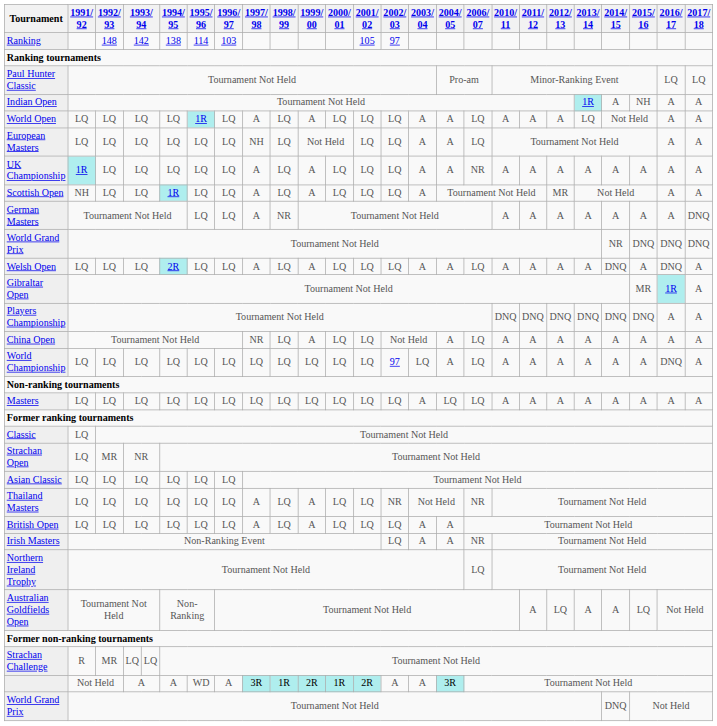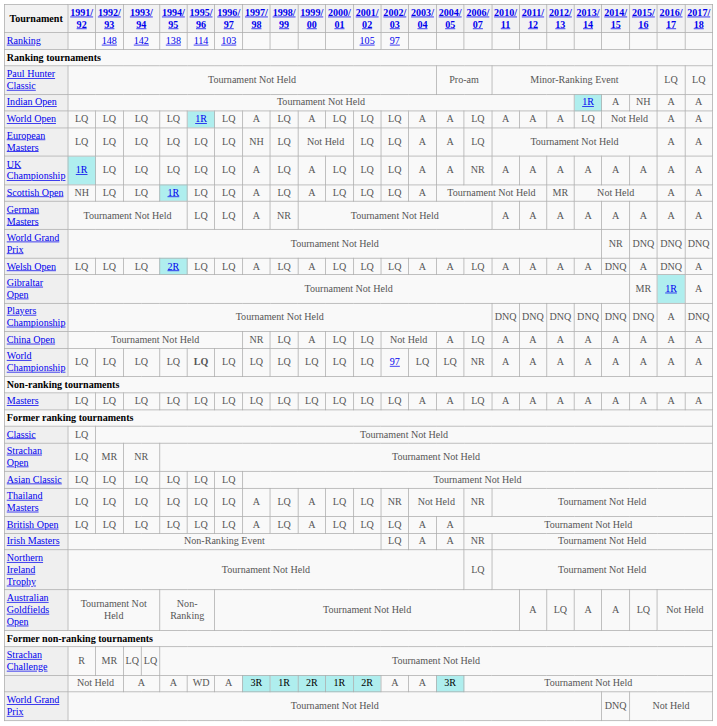 <table class="wikitable" style="font-size:85%;">
 <tr>
 <th>Tournament</th>
 <th><a href='#'>1991/<br>92</a></th>
 <th><a href='#'>1992/<br>93</a></th>
 <th colspan="2"><a href='#'>1993/<br>94</a></th>
 <th><a href='#'>1994/<br>95</a></th>
 <th><a href='#'>1995/<br>96</a></th>
 <th><a href='#'>1996/<br>97</a></th>
 <th><a href='#'>1997/<br>98</a></th>
 <th><a href='#'>1998/<br>99</a></th>
 <th><a href='#'>1999/<br>00</a></th>
 <th><a href='#'>2000/<br>01</a></th>
 <th><a href='#'>2001/<br>02</a></th>
 <th><a href='#'>2002/<br>03</a></th>
 <th><a href='#'>2003/<br>04</a></th>
 <th><a href='#'>2004/<br>05</a></th>
 <th><a href='#'>2006/<br>07</a></th>
 <th><a href='#'>2010/<br>11</a></th>
 <th><a href='#'>2011/<br>12</a></th>
 <th><a href='#'>2012/<br>13</a></th>
 <th><a href='#'>2013/<br>14</a></th>
 <th><a href='#'>2014/<br>15</a></th>
 <th><a href='#'>2015/<br>16</a></th>
 <th><a href='#'>2016/<br>17</a></th>
 <th><a href='#'>2017/<br>18</a></th>
 </tr>
 <tr>
 <td style="background:#EFEFEF;"><a href='#'>Ranking</a></td>
 <td align="center"></td>
 <td align="center"><a href='#'>148</a></td>
 <td align="center" colspan="2"><a href='#'>142</a></td>
 <td align="center"><a href='#'>138</a></td>
 <td align="center"><a href='#'>114</a></td>
 <td align="center"><a href='#'>103</a></td>
 <td align="center"></td>
 <td align="center"></td>
 <td align="center"></td>
 <td align="center"></td>
 <td align="center"><a href='#'>105</a></td>
 <td align="center"><a href='#'>97</a></td>
 <td align="center"></td>
 <td align="center"></td>
 <td align="center"></td>
 <td align="center"></td>
 <td align="center"></td>
 <td align="center"></td>
 <td align="center"></td>
 <td align="center"></td>
 <td align="center"></td>
 <td align="center"></td>
 <td align="center"></td>
 </tr>
 <tr>
 <td colspan="30"><strong>Ranking tournaments</strong></td>
 </tr>
 <tr>
 <td style="background:#EFEFEF;"><a href='#'>Paul Hunter Classic</a></td>
 <td align="center" colspan="14" style="color:#555555;">Tournament Not Held</td>
 <td align="center" colspan="2" style="color:#555555;">Pro-am</td>
 <td align="center" colspan="6" style="color:#555555;">Minor-Ranking Event</td>
 <td align="center" style="color:#555555;">LQ</td>
 <td align="center" style="color:#555555;">LQ</td>
 </tr>
 <tr>
 <td style="background:#EFEFEF;"><a href='#'>Indian Open</a></td>
 <td align="center" colspan="19" style="color:#555555;">Tournament Not Held</td>
 <td align="center" style="background:#afeeee;"><a href='#'>1R</a></td>
 <td align="center" style="color:#555555;">A</td>
 <td align="center" style="color:#555555;">NH</td>
 <td align="center" style="color:#555555;">A</td>
 <td align="center" style="color:#555555;">A</td>
 </tr>
 <tr>
 <td style="background:#EFEFEF;"><a href='#'>World Open</a></td>
 <td align="center" style="color:#555555;">LQ</td>
 <td align="center" style="color:#555555;">LQ</td>
 <td align="center" colspan="2" style="color:#555555;">LQ</td>
 <td align="center" style="color:#555555;">LQ</td>
 <td align="center" style="background:#afeeee;"><a href='#'>1R</a></td>
 <td align="center" style="color:#555555;">LQ</td>
 <td align="center" style="color:#555555;">A</td>
 <td align="center" style="color:#555555;">LQ</td>
 <td align="center" style="color:#555555;">A</td>
 <td align="center" style="color:#555555;">LQ</td>
 <td align="center" style="color:#555555;">LQ</td>
 <td align="center" style="color:#555555;">LQ</td>
 <td align="center" style="color:#555555;">A</td>
 <td align="center" style="color:#555555;">A</td>
 <td align="center" style="color:#555555;">LQ</td>
 <td align="center" style="color:#555555;">A</td>
 <td align="center" style="color:#555555;">A</td>
 <td align="center" style="color:#555555;">A</td>
 <td align="center" style="color:#555555;">LQ</td>
 <td align="center" colspan="2" style="color:#555555;">Not Held</td>
 <td align="center" style="color:#555555;">A</td>
 <td align="center" style="color:#555555;">A</td>
 </tr>
 <tr>
 <td style="background:#EFEFEF;"><a href='#'>European Masters</a></td>
 <td align="center" style="color:#555555;">LQ</td>
 <td align="center" style="color:#555555;">LQ</td>
 <td align="center" colspan="2" style="color:#555555;">LQ</td>
 <td align="center" style="color:#555555;">LQ</td>
 <td align="center" style="color:#555555;">LQ</td>
 <td align="center" style="color:#555555;">LQ</td>
 <td align="center" style="color:#555555;">NH</td>
 <td align="center" style="color:#555555;">LQ</td>
 <td align="center" colspan="2" style="color:#555555;">Not Held</td>
 <td align="center" style="color:#555555;">LQ</td>
 <td align="center" style="color:#555555;">LQ</td>
 <td align="center" style="color:#555555;">A</td>
 <td align="center" style="color:#555555;">A</td>
 <td align="center" style="color:#555555;">LQ</td>
 <td align="center" colspan="6" style="color:#555555;">Tournament Not Held</td>
 <td align="center" style="color:#555555;">A</td>
 <td align="center" style="color:#555555;">A</td>
 </tr>
 <tr>
 <td style="background:#EFEFEF;"><a href='#'>UK Championship</a></td>
 <td align="center" style="background:#afeeee;"><a href='#'>1R</a></td>
 <td align="center" style="color:#555555;">LQ</td>
 <td align="center" colspan="2" style="color:#555555;">LQ</td>
 <td align="center" style="color:#555555;">LQ</td>
 <td align="center" style="color:#555555;">LQ</td>
 <td align="center" style="color:#555555;">LQ</td>
 <td align="center" style="color:#555555;">A</td>
 <td align="center" style="color:#555555;">LQ</td>
 <td align="center" style="color:#555555;">A</td>
 <td align="center" style="color:#555555;">LQ</td>
 <td align="center" style="color:#555555;">LQ</td>
 <td align="center" style="color:#555555;">LQ</td>
 <td align="center" style="color:#555555;">A</td>
 <td align="center" style="color:#555555;">A</td>
 <td align="center" style="color:#555555;">NR</td>
 <td align="center" style="color:#555555;">A</td>
 <td align="center" style="color:#555555;">A</td>
 <td align="center" style="color:#555555;">A</td>
 <td align="center" style="color:#555555;">A</td>
 <td align="center" style="color:#555555;">A</td>
 <td align="center" style="color:#555555;">A</td>
 <td align="center" style="color:#555555;">A</td>
 <td align="center" style="color:#555555;">A</td>
 </tr>
 <tr>
 <td style="background:#EFEFEF;"><a href='#'>Scottish Open</a></td>
 <td align="center" style="color:#555555;">NH</td>
 <td align="center" style="color:#555555;">LQ</td>
 <td align="center" colspan="2" style="color:#555555;">LQ</td>
 <td align="center" style="background:#afeeee;"><a href='#'>1R</a></td>
 <td align="center" style="color:#555555;">LQ</td>
 <td align="center" style="color:#555555;">LQ</td>
 <td align="center" style="color:#555555;">A</td>
 <td align="center" style="color:#555555;">LQ</td>
 <td align="center" style="color:#555555;">A</td>
 <td align="center" style="color:#555555;">LQ</td>
 <td align="center" style="color:#555555;">LQ</td>
 <td align="center" style="color:#555555;">LQ</td>
 <td align="center" style="color:#555555;">A</td>
 <td align="center" colspan="4" style="color:#555555;">Tournament Not Held</td>
 <td align="center" style="color:#555555;">MR</td>
 <td align="center" colspan="3" style="color:#555555;">Not Held</td>
 <td align="center" style="color:#555555;">A</td>
 <td align="center" style="color:#555555;">A</td>
 </tr>
 <tr>
 <td style="background:#EFEFEF;"><a href='#'>German Masters</a></td>
 <td align="center" colspan="5" style="color:#555555;">Tournament Not Held</td>
 <td align="center" style="color:#555555;">LQ</td>
 <td align="center" style="color:#555555;">LQ</td>
 <td align="center" style="color:#555555;">A</td>
 <td align="center" style="color:#555555;">NR</td>
 <td align="center" colspan="7" style="color:#555555;">Tournament Not Held</td>
 <td align="center" style="color:#555555;">A</td>
 <td align="center" style="color:#555555;">A</td>
 <td align="center" style="color:#555555;">A</td>
 <td align="center" style="color:#555555;">A</td>
 <td align="center" style="color:#555555;">A</td>
 <td align="center" style="color:#555555;">A</td>
 <td align="center" style="color:#555555;">A</td>
-<td align="center" style="color:#555555;">DNQ</td>
+<td align="center" style="color:#555555;">A</td>
 </tr>
 <tr>
 <td style="background:#EFEFEF;"><a href='#'>World Grand Prix</a></td>
 <td align="center" colspan="20" style="color:#555555;">Tournament Not Held</td>
 <td align="center" style="color:#555555;">NR</td>
 <td align="center" style="color:#555555;">DNQ</td>
 <td align="center" style="color:#555555;">DNQ</td>
 <td align="center" style="color:#555555;">DNQ</td>
 </tr>
 <tr>
 <td style="background:#EFEFEF;"><a href='#'>Welsh Open</a></td>
 <td align="center" style="color:#555555;">LQ</td>
 <td align="center" style="color:#555555;">LQ</td>
 <td align="center" colspan="2" style="color:#555555;">LQ</td>
 <td align="center" style="background:#afeeee;"><a href='#'>2R</a></td>
 <td align="center" style="color:#555555;">LQ</td>
 <td align="center" style="color:#555555;">LQ</td>
 <td align="center" style="color:#555555;">A</td>
 <td align="center" style="color:#555555;">LQ</td>
 <td align="center" style="color:#555555;">A</td>
 <td align="center" style="color:#555555;">LQ</td>
 <td align="center" style="color:#555555;">LQ</td>
 <td align="center" style="color:#555555;">LQ</td>
 <td align="center" style="color:#555555;">A</td>
 <td align="center" style="color:#555555;">A</td>
 <td align="center" style="color:#555555;">LQ</td>
 <td align="center" style="color:#555555;">A</td>
 <td align="center" style="color:#555555;">A</td>
 <td align="center" style="color:#555555;">A</td>
 <td align="center" style="color:#555555;">A</td>
 <td align="center" style="color:#555555;">DNQ</td>
 <td align="center" style="color:#555555;">A</td>
 <td align="center" style="color:#555555;">DNQ</td>
 <td align="center" style="color:#555555;">A</td>
 </tr>
 <tr>
 <td style="background:#EFEFEF;"><a href='#'>Gibraltar Open</a></td>
 <td align="center" colspan="21" style="color:#555555;">Tournament Not Held</td>
 <td align="center" style="color:#555555;">MR</td>
 <td align="center" style="background:#afeeee;"><a href='#'>1R</a></td>
 <td align="center" style="color:#555555;">A</td>
 </tr>
 <tr>
 <td style="background:#EFEFEF;"><a href='#'>Players Championship</a></td>
 <td align="center" colspan="16" style="color:#555555;">Tournament Not Held</td>
 <td align="center" style="color:#555555;">DNQ</td>
 <td align="center" style="color:#555555;">DNQ</td>
 <td align="center" style="color:#555555;">DNQ</td>
 <td align="center" style="color:#555555;">DNQ</td>
 <td align="center" style="color:#555555;">DNQ</td>
 <td align="center" style="color:#555555;">DNQ</td>
 <td align="center" style="color:#555555;">A</td>
-<td align="center" style="color:#555555;">A</td>
+<td align="center" style="color:#555555;">DNQ</td>
 </tr>
 <tr>
 <td style="background:#EFEFEF;"><a href='#'>China Open</a></td>
 <td align="center" colspan="7" style="color:#555555;">Tournament Not Held</td>
 <td align="center" style="color:#555555;">NR</td>
 <td align="center" style="color:#555555;">LQ</td>
 <td align="center" style="color:#555555;">A</td>
 <td align="center" style="color:#555555;">LQ</td>
 <td align="center" style="color:#555555;">LQ</td>
 <td align="center" colspan="2" style="color:#555555;">Not Held</td>
 <td align="center" style="color:#555555;">A</td>
 <td align="center" style="color:#555555;">LQ</td>
 <td align="center" style="color:#555555;">A</td>
 <td align="center" style="color:#555555;">A</td>
 <td align="center" style="color:#555555;">A</td>
 <td align="center" style="color:#555555;">A</td>
 <td align="center" style="color:#555555;">A</td>
 <td align="center" style="color:#555555;">A</td>
 <td align="center" style="color:#555555;">A</td>
 <td align="center" style="color:#555555;">A</td>
 </tr>
 <tr>
 <td style="background:#EFEFEF;"><a href='#'>World Championship</a></td>
 <td align="center" style="color:#555555;">LQ</td>
 <td align="center" style="color:#555555;">LQ</td>
 <td align="center" colspan="2" style="color:#555555;">LQ</td>
 <td align="center" style="color:#555555;">LQ</td>
-<td align="center" style="color:#555555;">LQ</td>
+<td align="center" style="color:#555555;"><strong>LQ</strong></td>
 <td align="center" style="color:#555555;">LQ</td>
 <td align="center" style="color:#555555;">LQ</td>
 <td align="center" style="color:#555555;">LQ</td>
 <td align="center" style="color:#555555;">LQ</td>
 <td align="center" style="color:#555555;">LQ</td>
 <td align="center" style="color:#555555;">LQ</td>
 <td align="center"><a href='#'>97</a></td>
 <td align="center" style="color:#555555;">LQ</td>
-<td align="center" style="color:#555555;">A</td>
 <td align="center" style="color:#555555;">LQ</td>
+<td align="center" style="color:#555555;">NR</td>
 <td align="center" style="color:#555555;">A</td>
 <td align="center" style="color:#555555;">A</td>
 <td align="center" style="color:#555555;">A</td>
 <td align="center" style="color:#555555;">A</td>
 <td align="center" style="color:#555555;">A</td>
 <td align="center" style="color:#555555;">A</td>
-<td align="center" style="color:#555555;">DNQ</td>
+<td align="center" style="color:#555555;">A</td>
 <td align="center" style="color:#555555;">A</td>
 </tr>
 <tr>
 <td colspan="30"><strong>Non-ranking tournaments</strong></td>
 </tr>
 <tr>
 <td style="background:#EFEFEF;"><a href='#'>Masters</a></td>
 <td align="center" style="color:#555555;">LQ</td>
 <td align="center" style="color:#555555;">LQ</td>
 <td align="center" colspan="2" style="color:#555555;">LQ</td>
 <td align="center" style="color:#555555;">LQ</td>
 <td align="center" style="color:#555555;">LQ</td>
 <td align="center" style="color:#555555;">LQ</td>
 <td align="center" style="color:#555555;">LQ</td>
 <td align="center" style="color:#555555;">LQ</td>
 <td align="center" style="color:#555555;">LQ</td>
 <td align="center" style="color:#555555;">LQ</td>
 <td align="center" style="color:#555555;">LQ</td>
 <td align="center" style="color:#555555;">LQ</td>
 <td align="center" style="color:#555555;">A</td>
-<td align="center" style="color:#555555;">LQ</td>
+<td align="center" style="color:#555555;">A</td>
 <td align="center" style="color:#555555;">LQ</td>
 <td align="center" style="color:#555555;">A</td>
 <td align="center" style="color:#555555;">A</td>
 <td align="center" style="color:#555555;">A</td>
 <td align="center" style="color:#555555;">A</td>
 <td align="center" style="color:#555555;">A</td>
 <td align="center" style="color:#555555;">A</td>
 <td align="center" style="color:#555555;">A</td>
 <td align="center" style="color:#555555;">A</td>
 </tr>
 <tr>
 <td colspan="30"><strong>Former ranking tournaments</strong></td>
 </tr>
 <tr>
 <td style="background:#EFEFEF;"><a href='#'>Classic</a></td>
 <td align="center" style="color:#555555;">LQ</td>
 <td align="center" colspan="30" style="color:#555555;">Tournament Not Held</td>
 </tr>
 <tr>
 <td style="background:#EFEFEF;"><a href='#'>Strachan Open</a></td>
 <td align="center" style="color:#555555;">LQ</td>
 <td align="center" style="color:#555555;">MR</td>
 <td align="center" colspan="2" style="color:#555555;">NR</td>
 <td align="center" colspan="30" style="color:#555555;">Tournament Not Held</td>
 </tr>
 <tr>
 <td style="background:#EFEFEF;"><a href='#'>Asian Classic</a></td>
 <td align="center" style="color:#555555;">LQ</td>
 <td align="center" style="color:#555555;">LQ</td>
 <td align="center" colspan="2" style="color:#555555;">LQ</td>
 <td align="center" style="color:#555555;">LQ</td>
 <td align="center" style="color:#555555;">LQ</td>
 <td align="center" style="color:#555555;">LQ</td>
 <td align="center" colspan="30" style="color:#555555;">Tournament Not Held</td>
 </tr>
 <tr>
 <td style="background:#EFEFEF;"><a href='#'>Thailand Masters</a></td>
 <td align="center" style="color:#555555;">LQ</td>
 <td align="center" style="color:#555555;">LQ</td>
 <td align="center" colspan="2" style="color:#555555;">LQ</td>
 <td align="center" style="color:#555555;">LQ</td>
 <td align="center" style="color:#555555;">LQ</td>
 <td align="center" style="color:#555555;">LQ</td>
 <td align="center" style="color:#555555;">A</td>
 <td align="center" style="color:#555555;">LQ</td>
 <td align="center" style="color:#555555;">A</td>
 <td align="center" style="color:#555555;">LQ</td>
 <td align="center" style="color:#555555;">LQ</td>
 <td align="center" style="color:#555555;">NR</td>
 <td align="center" colspan="2" style="color:#555555;">Not Held</td>
 <td align="center" style="color:#555555;">NR</td>
 <td align="center" colspan="30" style="color:#555555;">Tournament Not Held</td>
 </tr>
 <tr>
 <td style="background:#EFEFEF;"><a href='#'>British Open</a></td>
 <td align="center" style="color:#555555;">LQ</td>
 <td align="center" style="color:#555555;">LQ</td>
 <td align="center" colspan="2" style="color:#555555;">LQ</td>
 <td align="center" style="color:#555555;">LQ</td>
 <td align="center" style="color:#555555;">LQ</td>
 <td align="center" style="color:#555555;">LQ</td>
 <td align="center" style="color:#555555;">A</td>
 <td align="center" style="color:#555555;">LQ</td>
 <td align="center" style="color:#555555;">A</td>
 <td align="center" style="color:#555555;">LQ</td>
 <td align="center" style="color:#555555;">LQ</td>
 <td align="center" style="color:#555555;">LQ</td>
 <td align="center" style="color:#555555;">A</td>
 <td align="center" style="color:#555555;">A</td>
 <td align="center" colspan="30" style="color:#555555;">Tournament Not Held</td>
 </tr>
 <tr>
 <td style="background:#EFEFEF;"><a href='#'>Irish Masters</a></td>
 <td align="center" colspan="12" style="color:#555555;">Non-Ranking Event</td>
 <td align="center" style="color:#555555;">LQ</td>
 <td align="center" style="color:#555555;">A</td>
 <td align="center" style="color:#555555;">A</td>
 <td align="center" style="color:#555555;">NR</td>
 <td align="center" colspan="30" style="color:#555555;">Tournament Not Held</td>
 </tr>
 <tr>
 <td style="background:#EFEFEF;"><a href='#'>Northern Ireland Trophy</a></td>
 <td align="center" colspan="15" style="color:#555555;">Tournament Not Held</td>
 <td align="center" style="color:#555555;">LQ</td>
 <td align="center" colspan="30" style="color:#555555;">Tournament Not Held</td>
 </tr>
 <tr>
 <td style="background:#EFEFEF;"><a href='#'>Australian Goldfields Open</a></td>
 <td align="center" colspan="4" style="color:#555555;">Tournament Not Held</td>
 <td align="center" colspan="2" style="color:#555555;">Non-Ranking</td>
 <td align="center" colspan="11" style="color:#555555;">Tournament Not Held</td>
 <td align="center" style="color:#555555;">A</td>
 <td align="center" style="color:#555555;">LQ</td>
 <td align="center" style="color:#555555;">A</td>
 <td align="center" style="color:#555555;">A</td>
 <td align="center" style="color:#555555;">LQ</td>
 <td align="center" colspan="30" style="color:#555555;">Not Held</td>
 </tr>
 <tr>
 <td colspan="30"><strong>Former non-ranking tournaments</strong></td>
 </tr>
 <tr>
 <td style="background:#EFEFEF;"><a href='#'>Strachan Challenge</a></td>
 <td align="center" style="color:#555555;">R</td>
 <td align="center" style="color:#555555;">MR</td>
 <td align="center" style="color:#555555;">LQ</td>
 <td align="center" style="color:#555555;">LQ</td>
 <td align="center" colspan="30" style="color:#555555;">Tournament Not Held</td>
 </tr>
 <tr>
 <td style="background:#EFEFEF;"></td>
 <td align="center" colspan="2" style="color:#555555;">Not Held</td>
 <td align="center" colspan="2" style="color:#555555;">A</td>
 <td align="center" style="color:#555555;">A</td>
 <td align="center" style="color:#555555;">WD</td>
 <td align="center" style="color:#555555;">A</td>
 <td align="center" style="background:#afeeee;">3R</td>
 <td align="center" style="background:#afeeee;">1R</td>
 <td align="center" style="background:#afeeee;">2R</td>
 <td align="center" style="background:#afeeee;">1R</td>
 <td align="center" style="background:#afeeee;">2R</td>
 <td align="center" style="color:#555555;">A</td>
 <td align="center" style="color:#555555;">A</td>
 <td align="center" style="background:#afeeee;">3R</td>
 <td align="center" colspan="30" style="color:#555555;">Tournament Not Held</td>
 </tr>
 <tr>
 <td style="background:#EFEFEF;"><a href='#'>World Grand Prix</a></td>
 <td align="center" colspan="20" style="color:#555555;">Tournament Not Held</td>
 <td align="center" style="color:#555555;">DNQ</td>
 <td align="center" colspan="30" style="color:#555555;">Not Held</td>
 </tr>
 </table>
